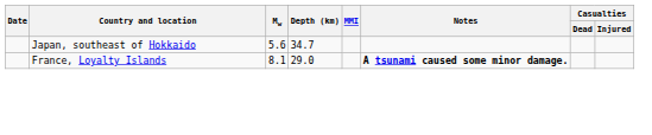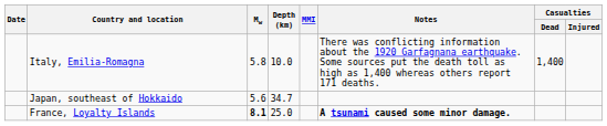 <table class="wikitable sortable sort-under" style="border:1px black; margin-left:1em;">
 <tr>
 <th rowspan="2"><small>Date</small></th>
 <th rowspan="2" style="width: 310px"><small>Country and location</small></th>
 <th rowspan="2"><small>M<sub>w</sub></small></th>
 <th rowspan="2"><small>Depth (km)</small></th>
 <th rowspan="2"><small><a href='#'>MMI</a></small></th>
 <th rowspan="2" class="unsortable"><small>Notes</small></th>
 <th colspan="2"><small>Casualties</small></th>
 </tr>
 <tr>
 <th><small>Dead</small></th>
 <th><small>Injured</small></th>
 </tr>
 <tr>
 <td></td>
+<td>Italy, <a href='#'>Emilia-Romagna</a></td>
+<td>5.8</td>
+<td>10.0</td>
+<td></td>
+<td>There was conflicting information about the <a href='#'>1920 Garfagnana earthquake</a>. Some sources put the death toll as high as 1,400 whereas others report 171 deaths.</td>
+<td>1,400</td>
+<td></td>
+</tr>
+<tr>
+<td></td>
 <td>Japan, southeast of <a href='#'>Hokkaido</a></td>
 <td>5.6</td>
 <td>34.7</td>
 <td></td>
 <td></td>
 <td></td>
 <td></td>
 </tr>
 <tr>
 <td></td>
 <td>France, <a href='#'>Loyalty Islands</a></td>
-<td>8.1</td>
-<td>29.0</td>
+<td><strong>8.1</strong></td>
+<td>25.0</td>
 <td></td>
 <td><strong>A <a href='#'>tsunami</a> caused some minor damage.</strong></td>
 <td></td>
 <td></td>
 </tr>
 </table>
